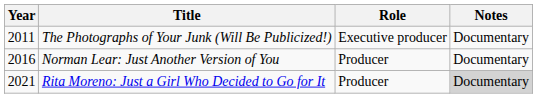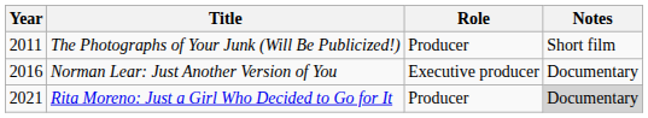 <table class="wikitable">
 <tr>
 <th>Year</th>
 <th>Title</th>
 <th>Role</th>
 <th>Notes</th>
 </tr>
 <tr>
 <td>2011</td>
 <td><em>The Photographs of Your Junk (Will Be Publicized!)</em></td>
-<td>Executive producer</td>
-<td>Documentary</td>
+<td>Producer</td>
+<td>Short film</td>
 </tr>
 <tr>
 <td>2016</td>
 <td><em>Norman Lear: Just Another Version of You</em></td>
-<td>Producer</td>
+<td>Executive producer</td>
 <td>Documentary</td>
 </tr>
 <tr>
 <td>2021</td>
 <td><em><a href='#'>Rita Moreno: Just a Girl Who Decided to Go for It</a></em></td>
 <td>Producer</td>
 <td style="background: lightgrey;">Documentary</td>
 </tr>
 </table>
